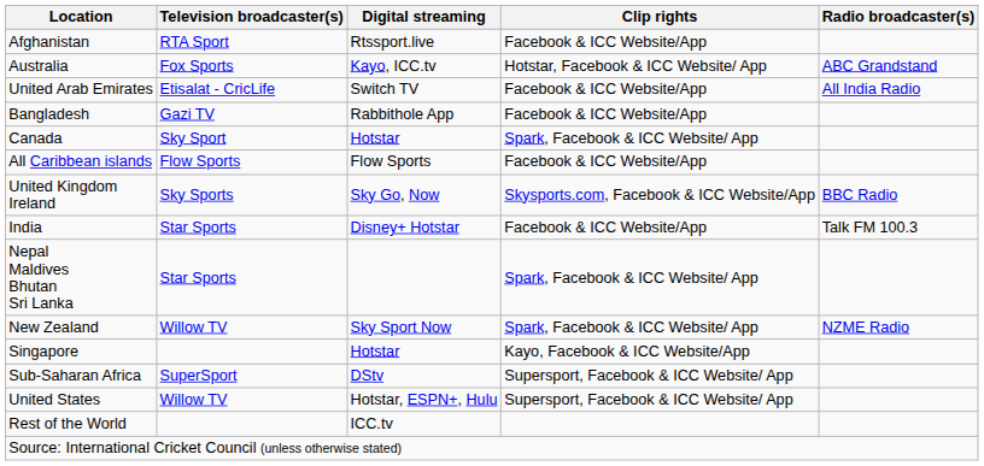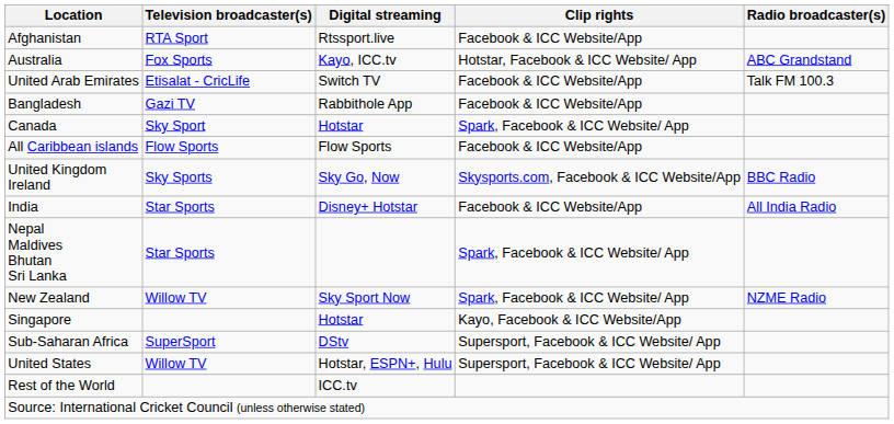 <table class="wikitable">
 <tr>
 <th>Location</th>
 <th>Television broadcaster(s)</th>
 <th>Digital streaming</th>
 <th>Clip rights</th>
 <th>Radio broadcaster(s)</th>
 </tr>
 <tr>
 <td>Afghanistan</td>
 <td><a href='#'>RTA Sport</a></td>
 <td>Rtssport.live</td>
 <td>Facebook & ICC Website/App</td>
 <td></td>
 </tr>
 <tr>
 <td>Australia</td>
 <td><a href='#'>Fox Sports</a></td>
 <td><a href='#'>Kayo</a>,  ICC.tv</td>
 <td>Hotstar, Facebook & ICC Website/ App</td>
 <td><a href='#'>ABC Grandstand</a></td>
 </tr>
 <tr>
 <td>United Arab Emirates</td>
 <td><a href='#'>Etisalat - CricLife</a></td>
 <td>Switch TV</td>
 <td>Facebook & ICC Website/App</td>
-<td><a href='#'>All India Radio</a></td>
+<td>Talk FM 100.3</td>
 </tr>
 <tr>
 <td>Bangladesh</td>
 <td><a href='#'>Gazi TV</a></td>
 <td>Rabbithole App</td>
 <td>Facebook & ICC Website/App</td>
 <td></td>
 </tr>
 <tr>
 <td>Canada</td>
 <td><a href='#'>Sky Sport</a></td>
 <td><a href='#'>Hotstar</a></td>
 <td><a href='#'>Spark</a>, Facebook & ICC Website/ App</td>
 <td></td>
 </tr>
 <tr>
 <td>All <a href='#'>Caribbean islands</a></td>
 <td><a href='#'>Flow Sports</a></td>
 <td>Flow Sports</td>
 <td>Facebook & ICC Website/App</td>
 <td></td>
 </tr>
 <tr>
 <td>United Kingdom<br>Ireland</td>
 <td><a href='#'>Sky Sports</a></td>
 <td><a href='#'>Sky Go</a>, <a href='#'>Now</a></td>
 <td><a href='#'>Skysports.com</a>, Facebook & ICC Website/App</td>
 <td><a href='#'>BBC Radio</a></td>
 </tr>
 <tr>
 <td>India</td>
 <td><a href='#'>Star Sports</a></td>
 <td><a href='#'>Disney+ Hotstar</a></td>
 <td>Facebook & ICC Website/App</td>
-<td>Talk FM 100.3</td>
+<td><a href='#'>All India Radio</a></td>
 </tr>
 <tr>
 <td>Nepal <br> Maldives <br> Bhutan <br> Sri Lanka</td>
 <td><a href='#'>Star Sports</a></td>
 <td></td>
 <td><a href='#'>Spark</a>, Facebook & ICC Website/ App</td>
 <td></td>
 </tr>
 <tr>
 <td>New Zealand</td>
 <td><a href='#'>Willow TV</a></td>
 <td><a href='#'>Sky Sport Now</a></td>
 <td><a href='#'>Spark</a>, Facebook & ICC Website/ App</td>
 <td><a href='#'>NZME Radio</a></td>
 </tr>
 <tr>
 <td>Singapore</td>
 <td></td>
 <td><a href='#'>Hotstar</a></td>
 <td>Kayo, Facebook & ICC Website/App</td>
 <td></td>
 </tr>
 <tr>
 <td>Sub-Saharan Africa</td>
 <td><a href='#'>SuperSport</a></td>
 <td><a href='#'>DStv</a></td>
 <td>Supersport, Facebook & ICC Website/ App</td>
 <td></td>
 </tr>
 <tr>
 <td>United States <br></td>
 <td><a href='#'>Willow TV</a></td>
 <td>Hotstar, <a href='#'>ESPN+</a>, <a href='#'>Hulu</a></td>
 <td>Supersport, Facebook & ICC Website/ App</td>
 <td></td>
 </tr>
 <tr>
 <td>Rest of the World</td>
 <td></td>
 <td>ICC.tv</td>
 <td></td>
 <td></td>
 </tr>
 <tr>
 <td colspan="5">Source: International Cricket Council <small>(unless otherwise stated)</small></td>
 </tr>
 </table>
